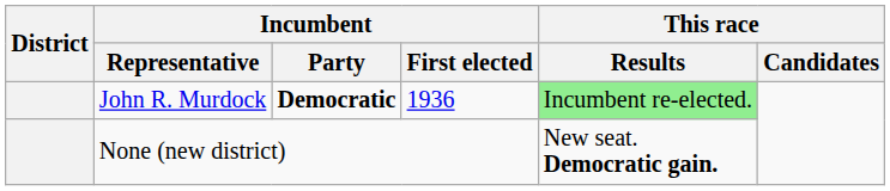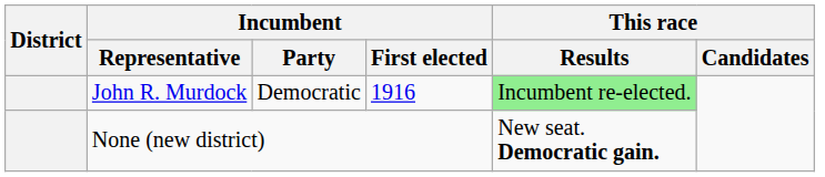 <table class=wikitable>
 <tr>
 <th rowspan=2>District</th>
 <th colspan=3>Incumbent</th>
 <th colspan=2>This race</th>
 </tr>
 <tr>
 <th>Representative</th>
 <th>Party</th>
 <th>First elected</th>
 <th>Results</th>
 <th>Candidates</th>
 </tr>
 <tr>
 <th></th>
 <td><a href='#'>John R. Murdock</a></td>
-<td><strong>Democratic</strong></td>
-<td><a href='#'>1936</a></td>
+<td>Democratic</td>
+<td><a href='#'>1916</a></td>
 <td style="background: lightgreen;">Incumbent re-elected.</td>
 <td rowspan=2 nowrap></td>
 </tr>
 <tr>
 <th></th>
 <td colspan=3>None (new district)</td>
 <td>New seat.<br><strong>Democratic gain.</strong></td>
 </tr>
 </table>
